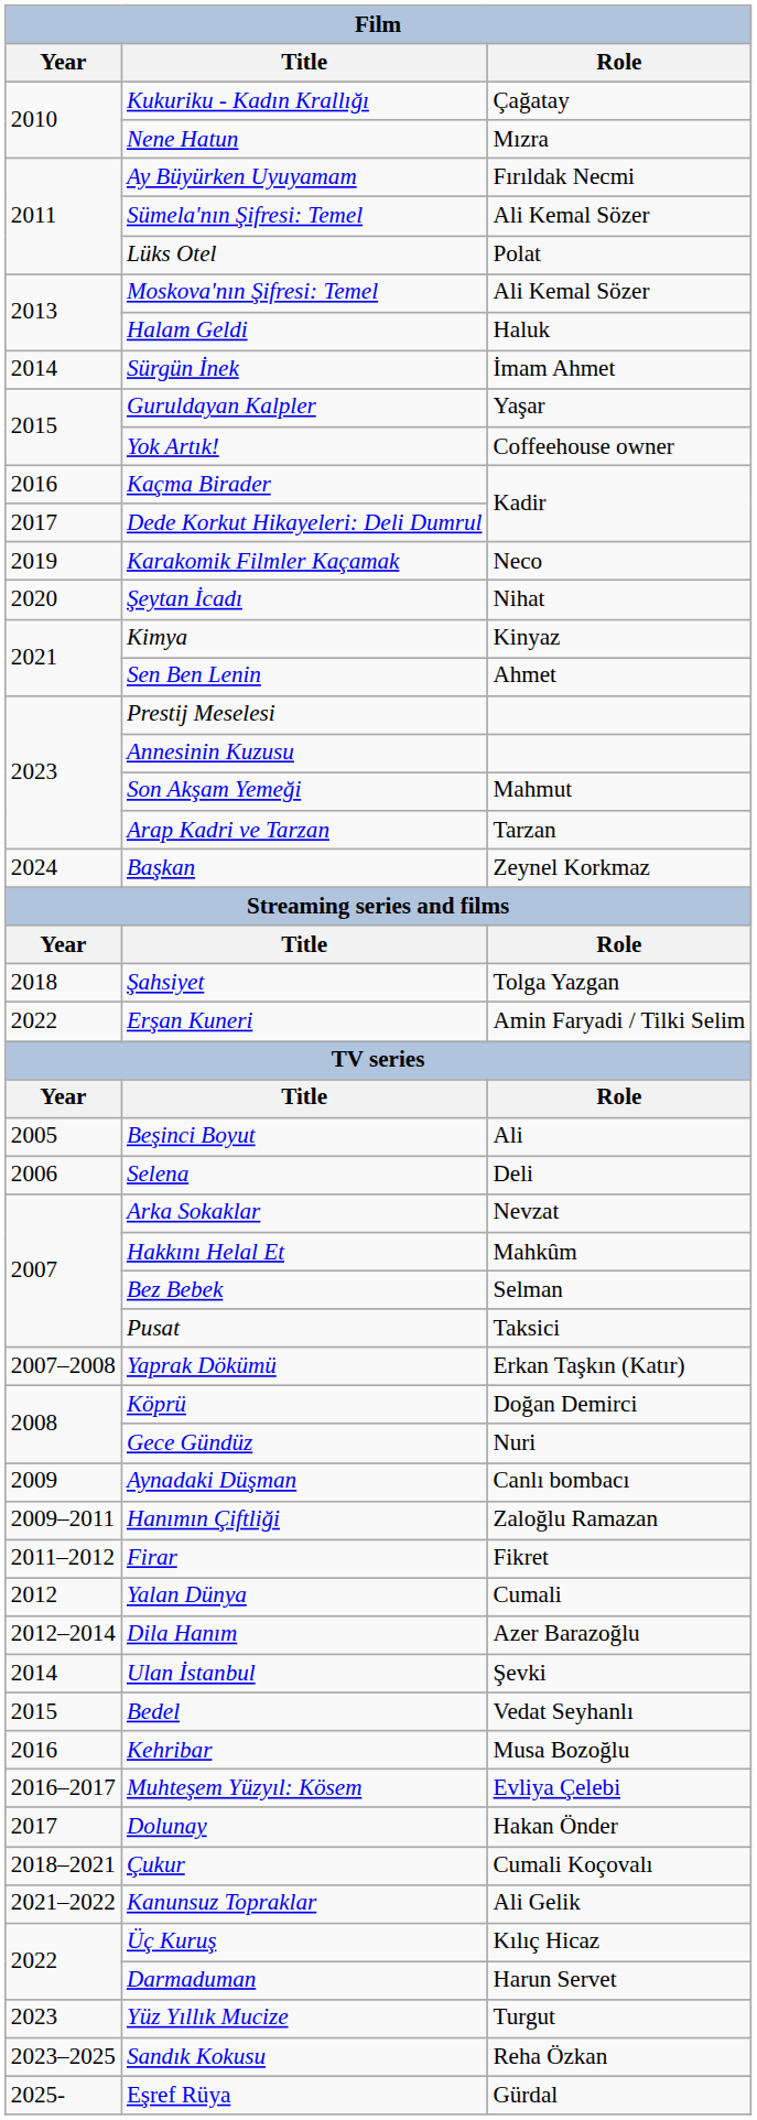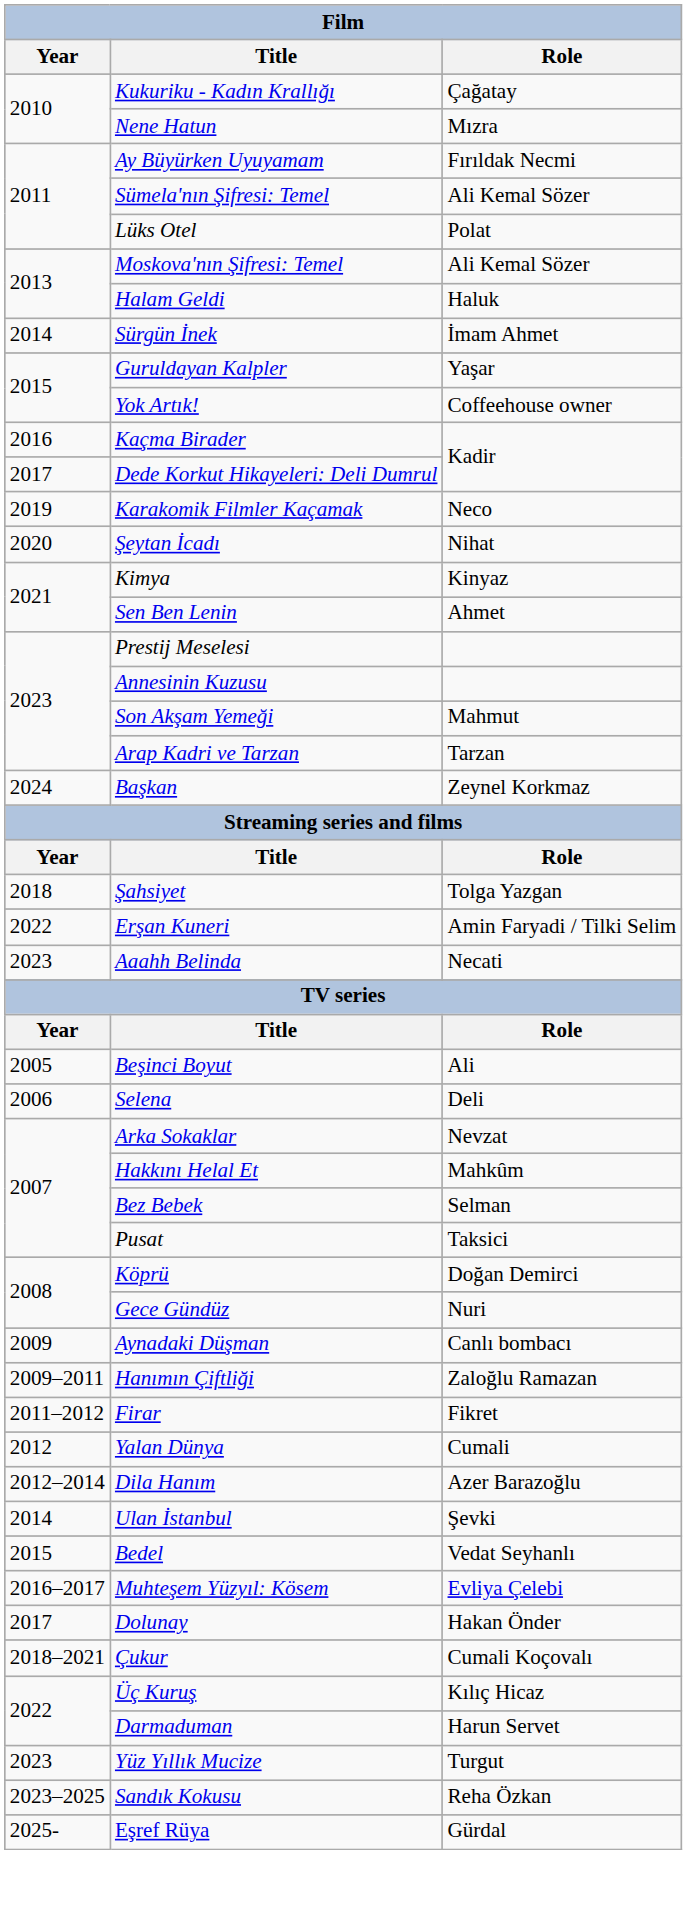 <table class="wikitable" style="font-size: 80%;">
 <tr>
 <th colspan="3" style="background:LightSteelBlue">Film</th>
 </tr>
 <tr>
 <th>Year</th>
 <th>Title</th>
 <th>Role</th>
 </tr>
 <tr>
 <td rowspan="2">2010</td>
 <td><em><a href='#'>Kukuriku - Kadın Krallığı</a></em></td>
 <td>Çağatay</td>
 </tr>
 <tr>
 <td><em><a href='#'>Nene Hatun</a></em></td>
 <td>Mızra</td>
 </tr>
 <tr>
 <td rowspan="3">2011</td>
 <td><em><a href='#'>Ay Büyürken Uyuyamam</a></em></td>
 <td>Fırıldak Necmi</td>
 </tr>
 <tr>
 <td><em><a href='#'>Sümela'nın Şifresi: Temel</a></em></td>
 <td>Ali Kemal Sözer</td>
 </tr>
 <tr>
 <td><em>Lüks Otel</em></td>
 <td>Polat</td>
 </tr>
 <tr>
 <td rowspan="2">2013</td>
 <td><em><a href='#'>Moskova'nın Şifresi: Temel</a></em></td>
 <td>Ali Kemal Sözer</td>
 </tr>
 <tr>
 <td><em><a href='#'>Halam Geldi</a></em></td>
 <td>Haluk</td>
 </tr>
 <tr>
 <td>2014</td>
 <td><em><a href='#'>Sürgün İnek</a></em></td>
 <td>İmam Ahmet</td>
 </tr>
 <tr>
 <td rowspan="2">2015</td>
 <td><em><a href='#'>Guruldayan Kalpler</a></em></td>
 <td>Yaşar</td>
 </tr>
 <tr>
 <td><em><a href='#'>Yok Artık!</a></em></td>
 <td>Coffeehouse owner</td>
 </tr>
 <tr>
 <td>2016</td>
 <td><em><a href='#'>Kaçma Birader</a></em></td>
 <td rowspan="2">Kadir</td>
 </tr>
 <tr>
 <td>2017</td>
 <td><em><a href='#'>Dede Korkut Hikayeleri: Deli Dumrul</a></em></td>
 </tr>
 <tr>
 <td>2019</td>
 <td><em><a href='#'>Karakomik Filmler Kaçamak</a></em></td>
 <td>Neco</td>
 </tr>
 <tr>
 <td>2020</td>
 <td><em><a href='#'>Şeytan İcadı</a></em></td>
 <td>Nihat</td>
 </tr>
 <tr>
 <td rowspan="2">2021</td>
 <td><em>Kimya</em></td>
 <td>Kinyaz</td>
 </tr>
 <tr>
 <td><em><a href='#'>Sen Ben Lenin</a></em></td>
 <td>Ahmet</td>
 </tr>
 <tr>
 <td rowspan="4">2023</td>
 <td><em>Prestij Meselesi</em></td>
 <td></td>
 </tr>
 <tr>
 <td><em><a href='#'>Annesinin Kuzusu</a></em></td>
 <td></td>
 </tr>
 <tr>
 <td><em><a href='#'>Son Akşam Yemeği</a></em></td>
 <td>Mahmut</td>
 </tr>
 <tr>
 <td><em><a href='#'>Arap Kadri ve Tarzan</a></em></td>
 <td>Tarzan</td>
 </tr>
 <tr>
 <td>2024</td>
 <td><em><a href='#'>Başkan</a></em></td>
 <td>Zeynel Korkmaz</td>
 </tr>
 <tr>
 <th colspan="3" style="background:LightSteelBlue">Streaming series and films</th>
 </tr>
 <tr>
 <th>Year</th>
 <th>Title</th>
 <th>Role</th>
 </tr>
 <tr>
 <td>2018</td>
 <td><em><a href='#'>Şahsiyet</a></em></td>
 <td>Tolga Yazgan</td>
 </tr>
 <tr>
 <td>2022</td>
 <td><em><a href='#'>Erşan Kuneri</a></em></td>
 <td>Amin Faryadi / Tilki Selim</td>
 </tr>
 <tr>
+<td>2023</td>
+<td><a href='#'><em>Aaahh Belinda</em></a></td>
+<td>Necati</td>
+</tr>
+<tr>
 <th colspan="3" style="background:LightSteelBlue">TV series</th>
 </tr>
 <tr>
 <th>Year</th>
 <th>Title</th>
 <th>Role</th>
 </tr>
 <tr>
 <td>2005</td>
 <td><em><a href='#'>Beşinci Boyut</a></em></td>
 <td>Ali</td>
 </tr>
 <tr>
 <td>2006</td>
 <td><em><a href='#'>Selena</a></em></td>
 <td>Deli</td>
 </tr>
 <tr>
 <td rowspan="4">2007</td>
 <td><em><a href='#'>Arka Sokaklar</a></em></td>
 <td>Nevzat</td>
 </tr>
 <tr>
 <td><em><a href='#'>Hakkını Helal Et</a></em></td>
 <td>Mahkûm</td>
 </tr>
 <tr>
 <td><em><a href='#'>Bez Bebek</a></em></td>
 <td>Selman</td>
 </tr>
 <tr>
 <td><em>Pusat</em></td>
 <td>Taksici</td>
-</tr>
-<tr>
-<td>2007–2008</td>
-<td><em><a href='#'>Yaprak Dökümü</a></em></td>
-<td>Erkan Taşkın (Katır)</td>
 </tr>
 <tr>
 <td rowspan="2">2008</td>
 <td><em><a href='#'>Köprü</a></em></td>
 <td>Doğan Demirci</td>
 </tr>
 <tr>
 <td><em><a href='#'>Gece Gündüz</a></em></td>
 <td>Nuri</td>
 </tr>
 <tr>
 <td>2009</td>
 <td><em><a href='#'>Aynadaki Düşman</a></em></td>
 <td>Canlı bombacı</td>
 </tr>
 <tr>
 <td>2009–2011</td>
 <td><em><a href='#'>Hanımın Çiftliği</a></em></td>
 <td>Zaloğlu Ramazan</td>
 </tr>
 <tr>
 <td>2011–2012</td>
 <td><em><a href='#'>Firar</a></em></td>
 <td>Fikret</td>
 </tr>
 <tr>
 <td>2012</td>
 <td><em><a href='#'>Yalan Dünya</a></em></td>
 <td>Cumali</td>
 </tr>
 <tr>
 <td>2012–2014</td>
 <td><em><a href='#'>Dila Hanım</a></em></td>
 <td>Azer Barazoğlu</td>
 </tr>
 <tr>
 <td>2014</td>
 <td><em><a href='#'>Ulan İstanbul</a></em></td>
 <td>Şevki</td>
 </tr>
 <tr>
 <td>2015</td>
 <td><em><a href='#'>Bedel</a></em></td>
 <td>Vedat Seyhanlı</td>
 </tr>
 <tr>
-<td>2016</td>
-<td><em><a href='#'>Kehribar</a></em></td>
-<td>Musa Bozoğlu</td>
-</tr>
-<tr>
 <td>2016–2017</td>
 <td><em><a href='#'>Muhteşem Yüzyıl: Kösem</a></em></td>
 <td><a href='#'>Evliya Çelebi</a></td>
 </tr>
 <tr>
 <td>2017</td>
 <td><em><a href='#'>Dolunay</a></em></td>
 <td>Hakan Önder</td>
 </tr>
 <tr>
 <td>2018–2021</td>
 <td><em><a href='#'>Çukur</a></em></td>
 <td>Cumali Koçovalı</td>
-</tr>
-<tr>
-<td>2021–2022</td>
-<td><em><a href='#'>Kanunsuz Topraklar</a></em></td>
-<td>Ali Gelik</td>
 </tr>
 <tr>
 <td rowspan="2">2022</td>
 <td><em><a href='#'>Üç Kuruş</a></em></td>
 <td>Kılıç Hicaz</td>
 </tr>
 <tr>
 <td><a href='#'><em>Darmaduman</em></a></td>
 <td>Harun Servet</td>
 </tr>
 <tr>
 <td>2023</td>
 <td><em><a href='#'>Yüz Yıllık Mucize</a></em></td>
 <td>Turgut</td>
 </tr>
 <tr>
 <td>2023–2025</td>
 <td><em><a href='#'>Sandık Kokusu</a></em></td>
 <td>Reha Özkan</td>
 </tr>
 <tr>
 <td>2025-</td>
 <td><a href='#'>Eşref Rüya</a></td>
 <td>Gürdal</td>
 </tr>
 </table>
